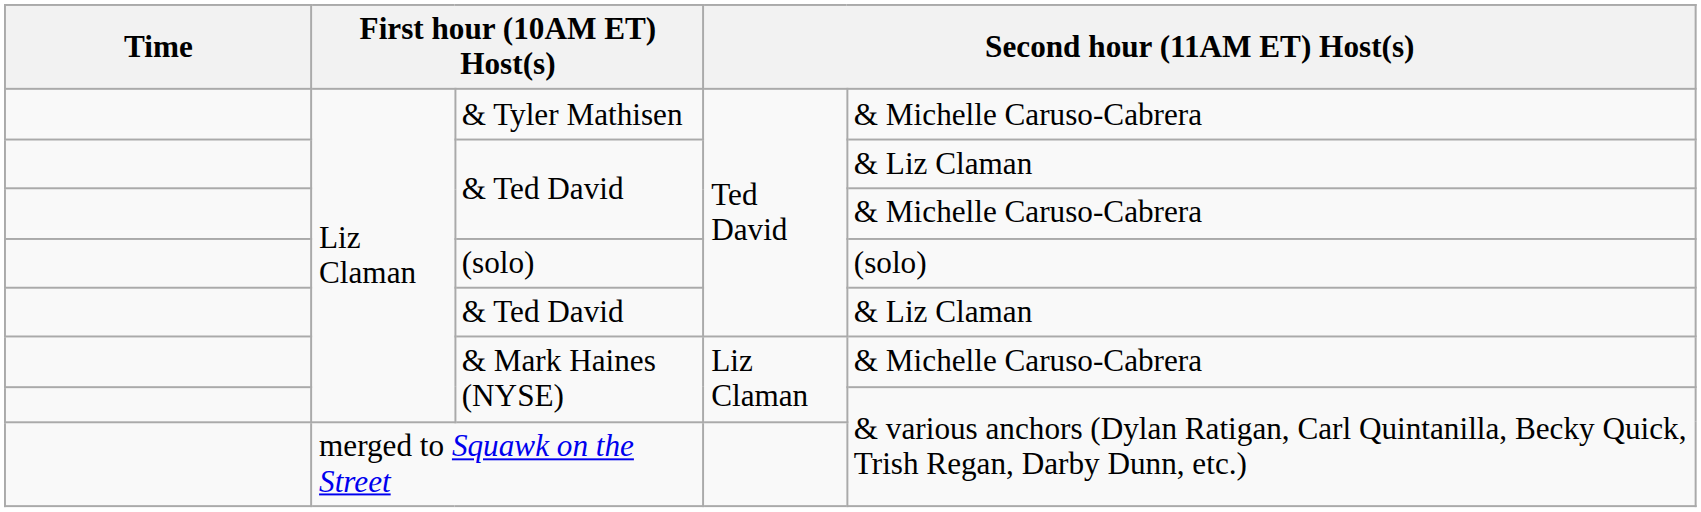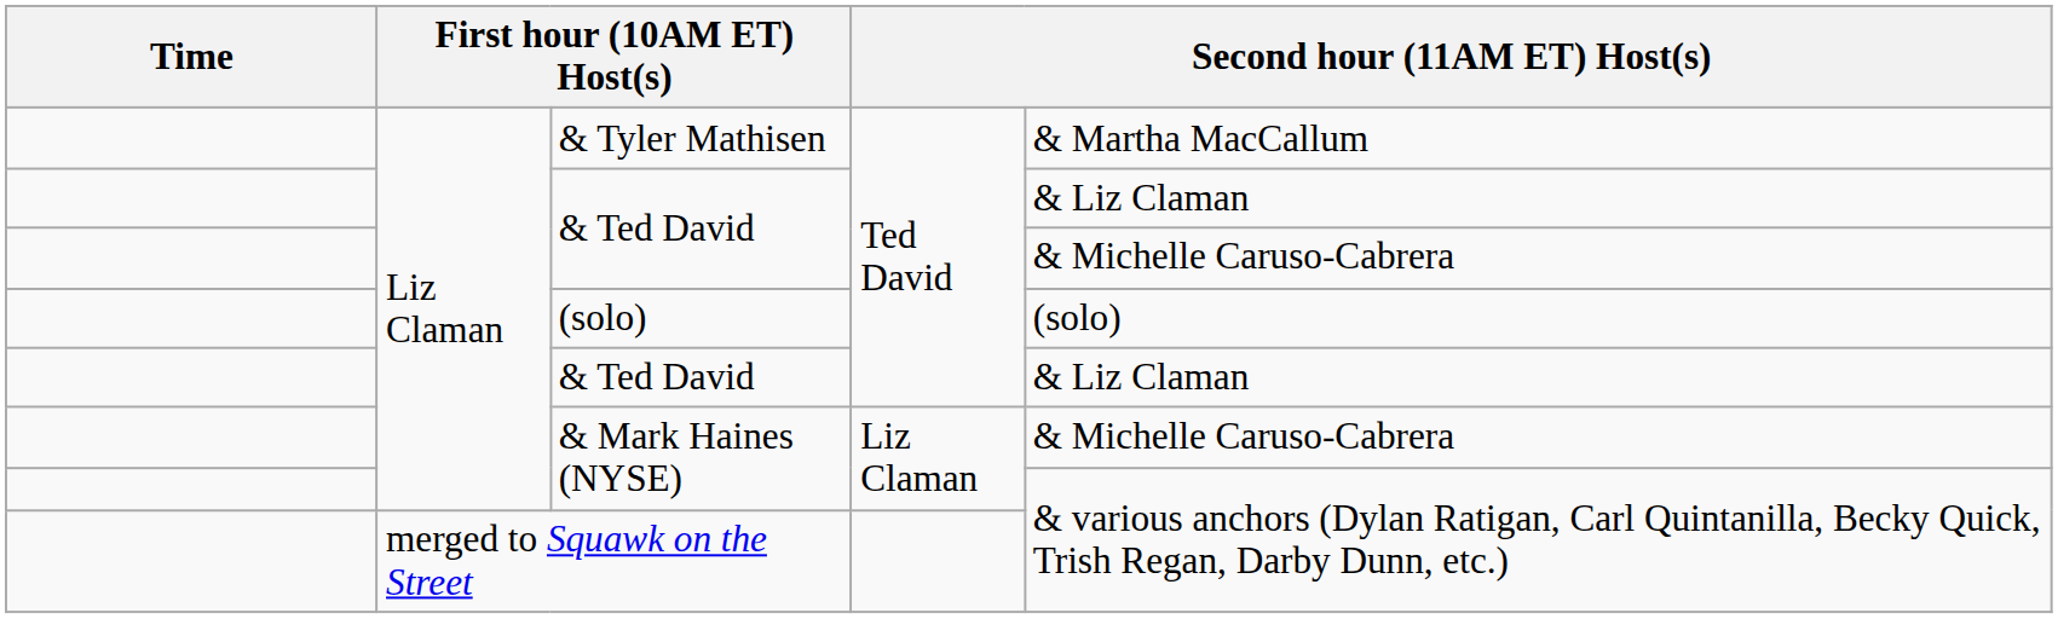 <table class=wikitable>
 <tr>
 <th width=150>Time</th>
 <th colspan=2>First hour (10AM ET) Host(s)</th>
 <th colspan=2>Second hour (11AM ET) Host(s)</th>
 </tr>
 <tr>
 <td></td>
 <td rowspan=7>Liz Claman</td>
 <td>& Tyler Mathisen</td>
 <td rowspan=5>Ted David</td>
-<td>& Michelle Caruso-Cabrera</td>
+<td>& Martha MacCallum</td>
 </tr>
 <tr>
 <td></td>
 <td rowspan=2>& Ted David</td>
 <td>& Liz Claman</td>
 </tr>
 <tr>
 <td></td>
 <td>& Michelle Caruso-Cabrera</td>
 </tr>
 <tr>
 <td></td>
 <td>(solo)</td>
 <td>(solo)</td>
 </tr>
 <tr>
 <td></td>
 <td>& Ted David</td>
 <td>& Liz Claman</td>
 </tr>
 <tr>
 <td></td>
 <td rowspan=2>& Mark Haines (NYSE)</td>
 <td rowspan=2>Liz Claman</td>
 <td>& Michelle Caruso-Cabrera</td>
 </tr>
 <tr>
 <td></td>
 <td rowspan=2>& various anchors (Dylan Ratigan, Carl Quintanilla, Becky Quick, Trish Regan, Darby Dunn, etc.)</td>
 </tr>
 <tr>
 <td></td>
 <td colspan=2>merged to <em><a href='#'>Squawk on the Street</a></em></td>
 <td></td>
 </tr>
 </table>
